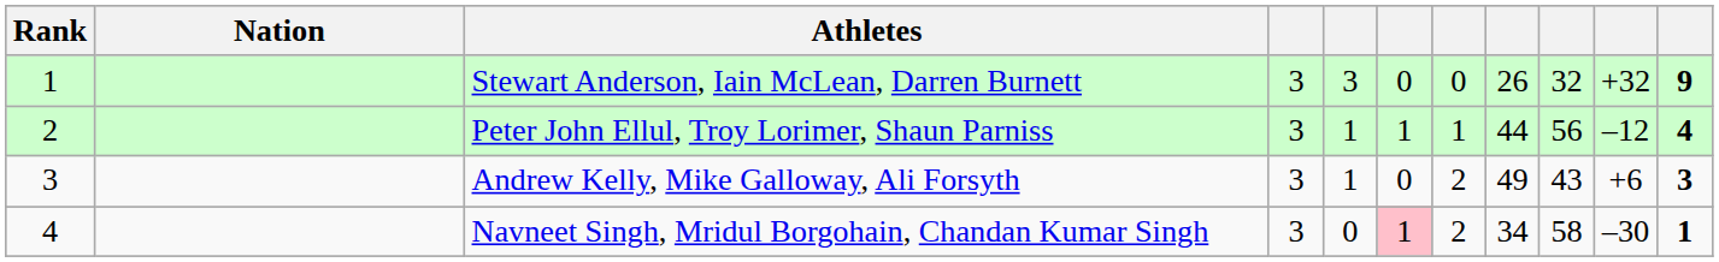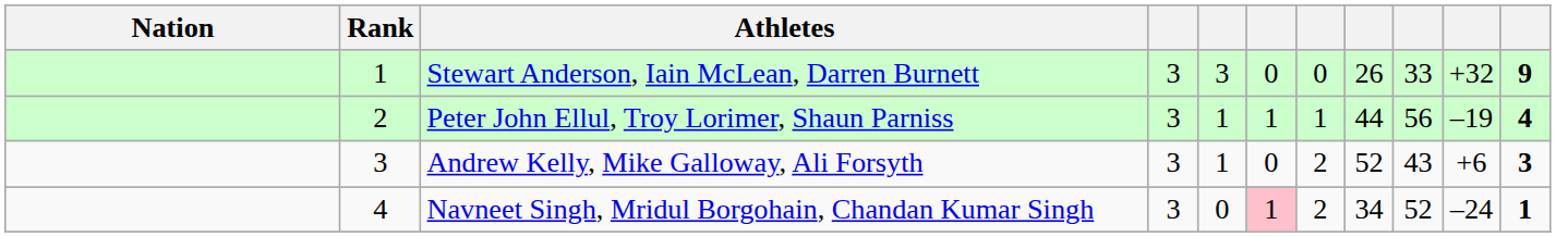 <table class=wikitable style="text-align:center">
 <tr>
+<th width=180>Nation</th>
 <th width=20>Rank</th>
-<th width=180>Nation</th>
 <th width=400>Athletes</th>
 <th width=20></th>
 <th width=20></th>
 <th width=20></th>
 <th width=20></th>
 <th width=20></th>
 <th width=20></th>
 <th width=20></th>
 <th width=20></th>
 </tr>
 <tr bgcolor="#ccffcc">
+<td align=left></td>
 <td>1</td>
-<td align=left></td>
 <td align=left><a href='#'>Stewart Anderson</a>, <a href='#'>Iain McLean</a>, <a href='#'>Darren Burnett</a></td>
 <td>3</td>
 <td>3</td>
 <td>0</td>
 <td>0</td>
 <td>26</td>
-<td>32</td>
+<td>33</td>
 <td>+32</td>
 <td><strong>9</strong></td>
 </tr>
 <tr bgcolor="#ccffcc">
+<td align=left></td>
 <td>2</td>
-<td align=left></td>
 <td align=left><a href='#'>Peter John Ellul</a>, <a href='#'>Troy Lorimer</a>, <a href='#'>Shaun Parniss</a></td>
 <td>3</td>
 <td>1</td>
 <td>1</td>
 <td>1</td>
 <td>44</td>
 <td>56</td>
-<td>–12</td>
+<td>–19</td>
 <td><strong>4</strong></td>
 </tr>
 <tr>
+<td align=left></td>
 <td>3</td>
-<td align=left></td>
 <td align=left><a href='#'>Andrew Kelly</a>, <a href='#'>Mike Galloway</a>, <a href='#'>Ali Forsyth</a></td>
 <td>3</td>
 <td>1</td>
 <td>0</td>
 <td>2</td>
-<td>49</td>
+<td>52</td>
 <td>43</td>
 <td>+6</td>
 <td><strong>3</strong></td>
 </tr>
 <tr>
+<td align=left></td>
 <td>4</td>
-<td align=left></td>
 <td align=left><a href='#'>Navneet Singh</a>, <a href='#'>Mridul Borgohain</a>, <a href='#'>Chandan Kumar Singh</a></td>
 <td>3</td>
 <td>0</td>
 <td style="background: pink;">1</td>
 <td>2</td>
 <td>34</td>
-<td>58</td>
-<td>–30</td>
+<td>52</td>
+<td>–24</td>
 <td><strong>1</strong></td>
 </tr>
 </table>
